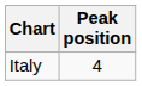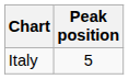 <table class="wikitable sortable">
 <tr>
 <th align="left">Chart</th>
 <th align="left">Peak<br>position</th>
 </tr>
 <tr>
 <td align="left">Italy</td>
-<td align="center">4</td>
+<td align="center">5</td>
 </tr>
 </table>
